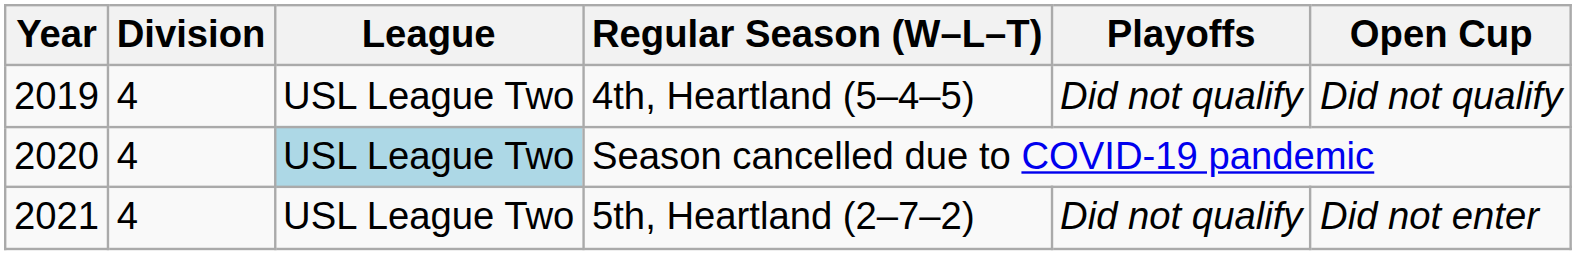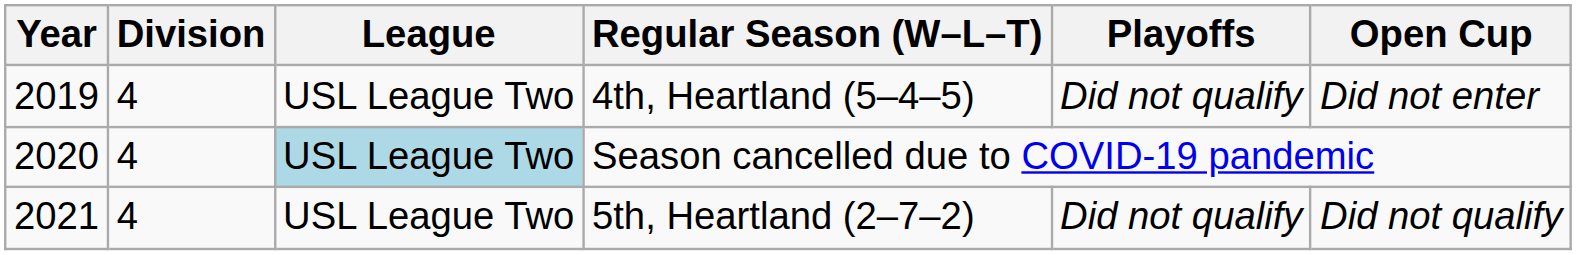 <table class="wikitable">
 <tr>
 <th>Year</th>
 <th>Division</th>
 <th>League</th>
 <th>Regular Season (W–L–T)</th>
 <th>Playoffs</th>
 <th>Open Cup</th>
 </tr>
 <tr>
 <td>2019</td>
 <td>4</td>
 <td>USL League Two</td>
 <td>4th, Heartland (5–4–5)</td>
 <td><em>Did not qualify</em></td>
-<td><em>Did not qualify</em></td>
+<td><em>Did not enter</em></td>
 </tr>
 <tr>
 <td>2020</td>
 <td>4</td>
 <td style="background: lightblue;">USL League Two</td>
 <td colspan=3>Season cancelled due to <a href='#'>COVID-19 pandemic</a></td>
 </tr>
 <tr>
 <td>2021</td>
 <td>4</td>
 <td>USL League Two</td>
 <td>5th, Heartland (2–7–2)</td>
 <td><em>Did not qualify</em></td>
-<td><em>Did not enter</em></td>
+<td><em>Did not qualify</em></td>
 </tr>
 </table>
